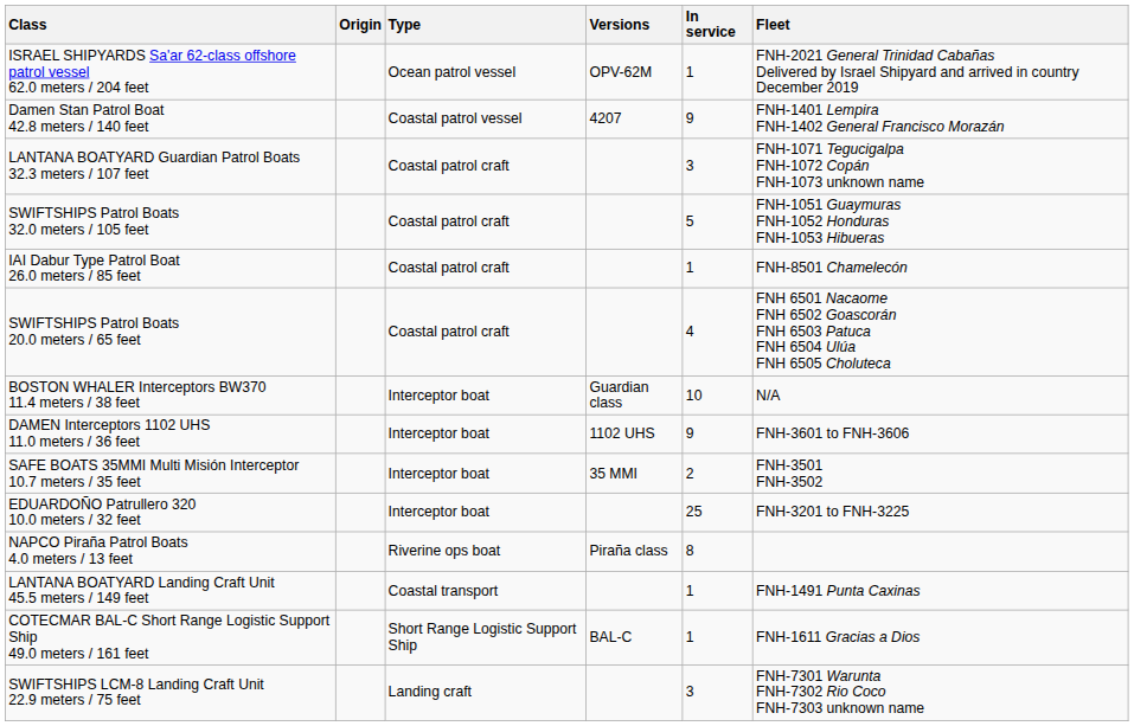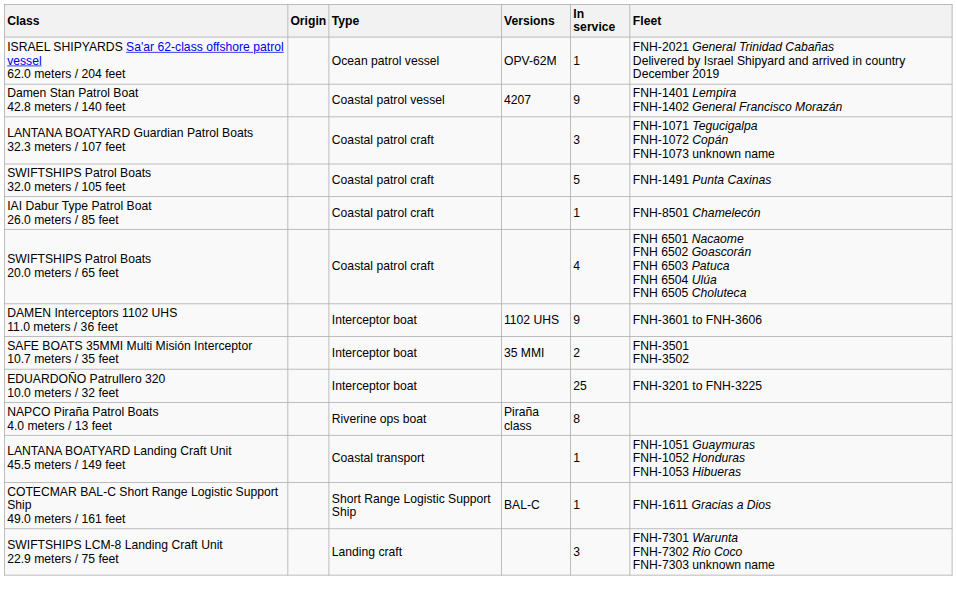 <table class="wikitable">
 <tr>
 <th style="text-align: left;">Class</th>
 <th style="text-align: left;">Origin</th>
 <th style="text-align: left;">Type</th>
 <th style="text-align: left;">Versions</th>
 <th style="text-align: left;">In service</th>
 <th style="text-align: left;">Fleet</th>
 </tr>
 <tr>
 <td>ISRAEL SHIPYARDS <a href='#'>Sa'ar 62-class offshore patrol vessel</a> <br> 62.0 meters / 204 feet</td>
 <td></td>
 <td>Ocean patrol vessel</td>
 <td>OPV-62M</td>
 <td>1</td>
 <td>FNH-2021 <em>General Trinidad Cabañas</em> <br> Delivered by Israel Shipyard and arrived in country December 2019</td>
 </tr>
 <tr>
 <td>Damen Stan Patrol Boat  <br> 42.8 meters / 140 feet</td>
 <td></td>
 <td>Coastal patrol vessel</td>
 <td>4207</td>
 <td>9</td>
 <td>FNH-1401 <em>Lempira</em> <br>FNH-1402 <em>General Francisco Morazán</em></td>
 </tr>
 <tr>
 <td>LANTANA BOATYARD Guardian Patrol Boats <br> 32.3 meters / 107 feet</td>
 <td></td>
 <td>Coastal patrol craft</td>
 <td></td>
 <td>3</td>
 <td>FNH-1071 <em>Tegucigalpa</em> <br>FNH-1072 <em>Copán</em> <br>FNH-1073 unknown name</td>
 </tr>
 <tr>
 <td>SWIFTSHIPS Patrol Boats <br> 32.0 meters / 105 feet</td>
 <td></td>
 <td>Coastal patrol craft</td>
 <td></td>
 <td>5</td>
-<td>FNH-1051 <em>Guaymuras</em> <br> FNH-1052 <em>Honduras</em> <br> FNH-1053 <em>Hibueras</em></td>
+<td>FNH-1491 <em>Punta Caxinas</em></td>
 </tr>
 <tr>
 <td>IAI Dabur Type Patrol Boat <br> 26.0 meters / 85 feet</td>
 <td><br></td>
 <td>Coastal patrol craft</td>
 <td></td>
 <td>1</td>
 <td>FNH-8501 <em>Chamelecón</em></td>
 </tr>
 <tr>
 <td>SWIFTSHIPS Patrol Boats <br> 20.0 meters / 65 feet</td>
 <td></td>
 <td>Coastal patrol craft</td>
 <td></td>
 <td>4</td>
 <td>FNH 6501 <em>Nacaome</em> <br> FNH 6502 <em>Goascorán</em> <br> FNH 6503 <em>Patuca</em> <br> FNH 6504 <em>Ulúa</em> <br> FNH 6505 <em>Choluteca</em></td>
-</tr>
-<tr>
-<td>BOSTON WHALER Interceptors BW370 <br> 11.4 meters / 38 feet</td>
-<td></td>
-<td>Interceptor boat</td>
-<td>Guardian class</td>
-<td>10</td>
-<td>N/A</td>
 </tr>
 <tr>
 <td>DAMEN Interceptors 1102 UHS <br>11.0 meters / 36 feet</td>
 <td></td>
 <td>Interceptor boat</td>
 <td>1102 UHS</td>
 <td>9</td>
 <td>FNH-3601 to FNH-3606</td>
 </tr>
 <tr>
 <td>SAFE BOATS 35MMI Multi Misión Interceptor <br>10.7 meters / 35 feet</td>
 <td> <br></td>
 <td>Interceptor boat</td>
 <td>35 MMI</td>
 <td>2</td>
 <td>FNH-3501 <br>FNH-3502</td>
 </tr>
 <tr>
 <td>EDUARDOÑO Patrullero 320 <br>10.0 meters / 32 feet</td>
 <td></td>
 <td>Interceptor boat</td>
 <td></td>
 <td>25</td>
 <td>FNH-3201 to FNH-3225</td>
 </tr>
 <tr>
 <td>NAPCO Piraña Patrol Boats<br>4.0 meters / 13 feet</td>
 <td></td>
 <td>Riverine ops boat</td>
 <td>Piraña class</td>
 <td>8</td>
 <td></td>
 </tr>
 <tr>
 <td>LANTANA BOATYARD Landing Craft Unit <br>45.5 meters / 149 feet</td>
 <td></td>
 <td>Coastal transport</td>
 <td></td>
 <td>1</td>
-<td>FNH-1491 <em>Punta Caxinas</em></td>
+<td>FNH-1051 <em>Guaymuras</em> <br> FNH-1052 <em>Honduras</em> <br> FNH-1053 <em>Hibueras</em></td>
 </tr>
 <tr>
 <td>COTECMAR BAL-C Short Range Logistic Support Ship <br>49.0 meters / 161 feet</td>
 <td></td>
 <td>Short Range Logistic Support Ship</td>
 <td>BAL-C</td>
 <td>1</td>
 <td>FNH-1611 <em>Gracias a Dios</em></td>
 </tr>
 <tr>
 <td>SWIFTSHIPS LCM-8 Landing Craft Unit <br>22.9 meters / 75 feet</td>
 <td></td>
 <td>Landing craft</td>
 <td></td>
 <td>3</td>
 <td>FNH-7301 <em>Warunta</em> <br> FNH-7302 <em>Rio Coco</em> <br> FNH-7303 unknown name</td>
 </tr>
 </table>
